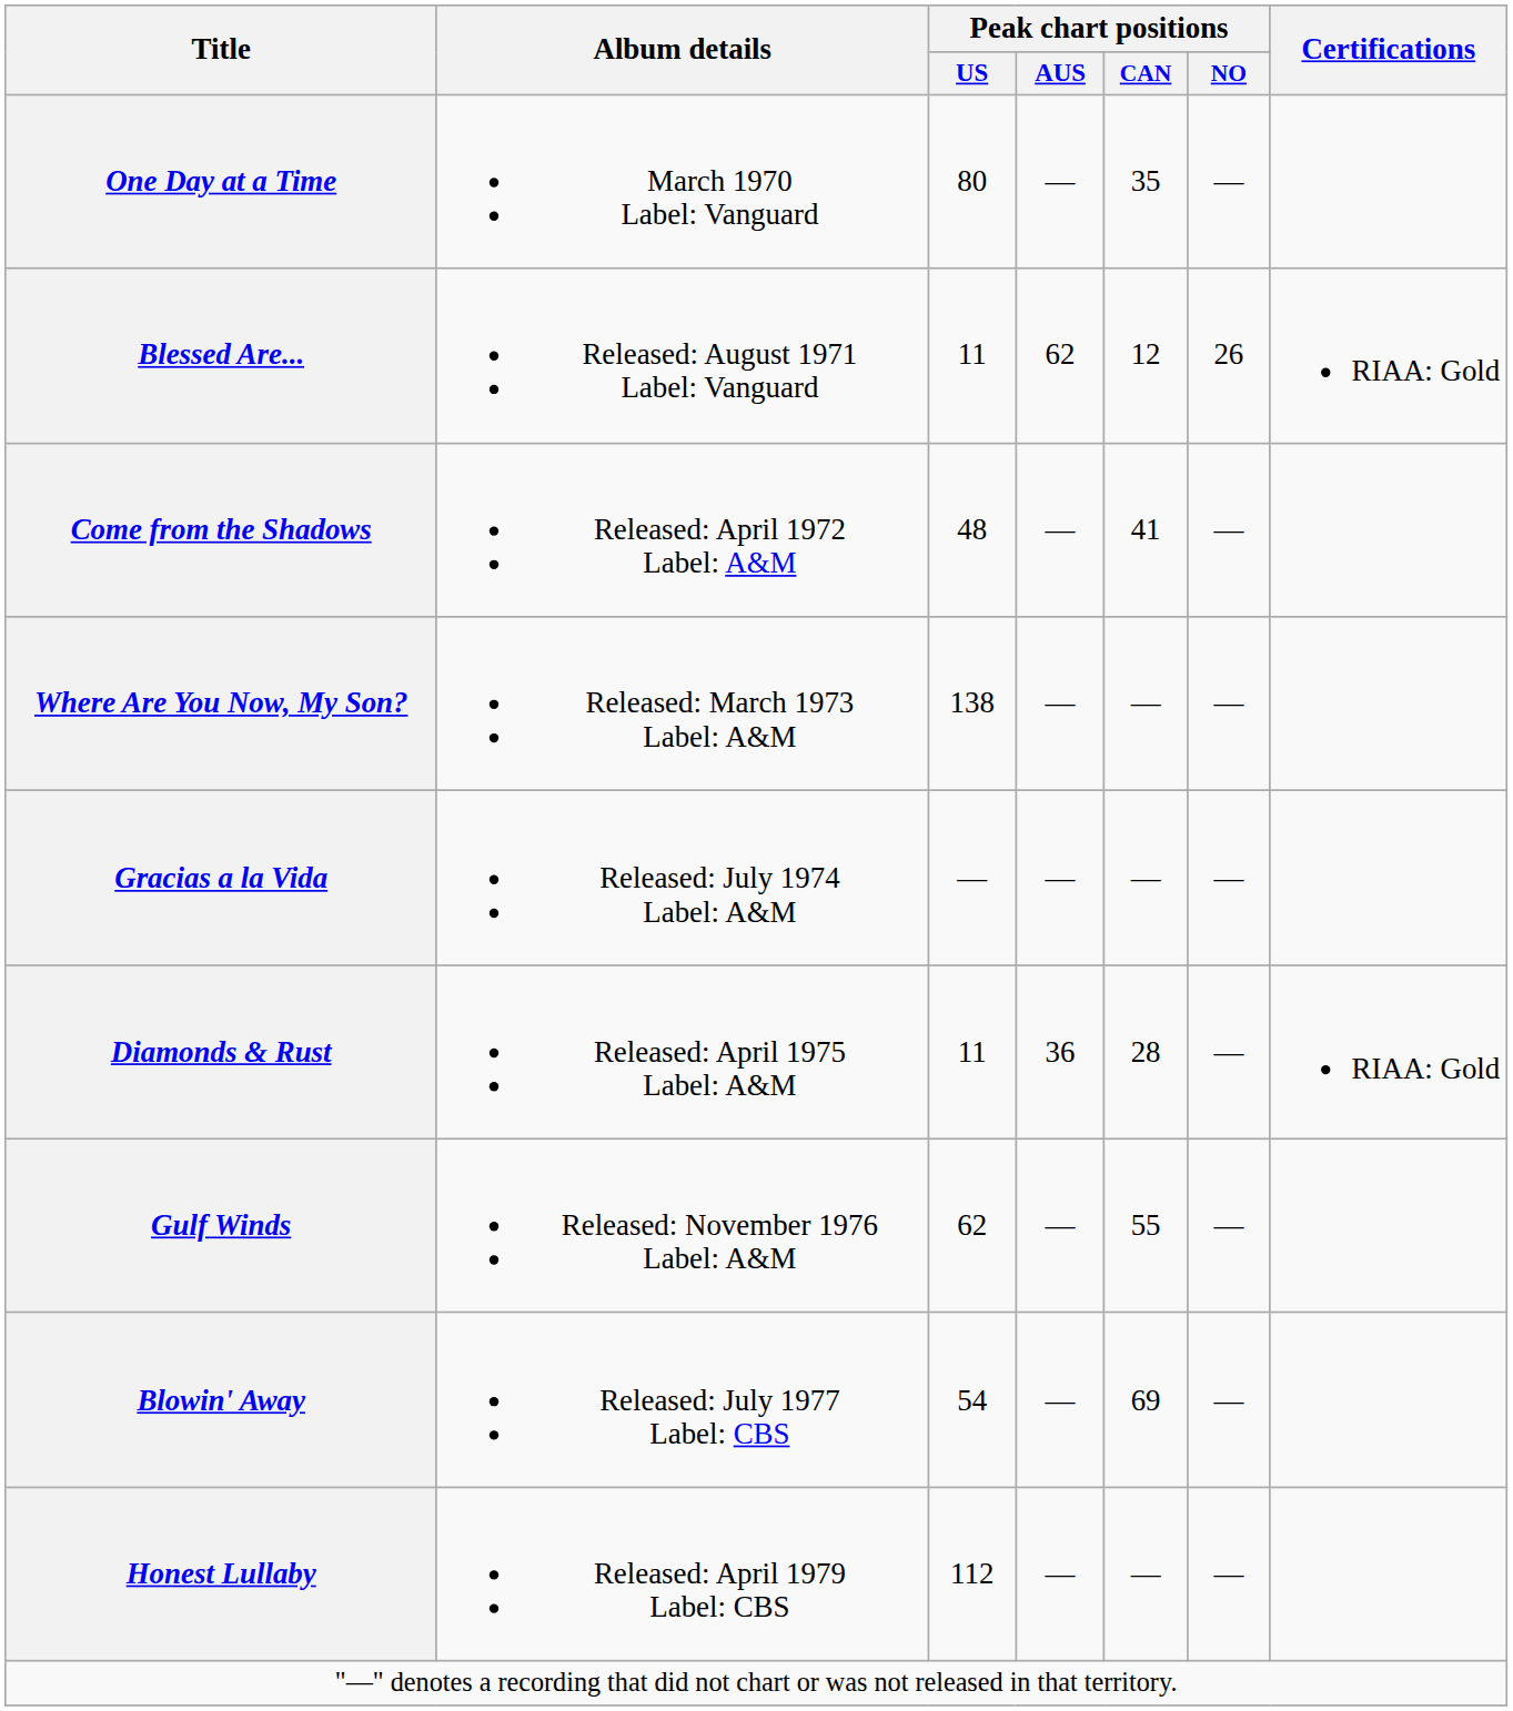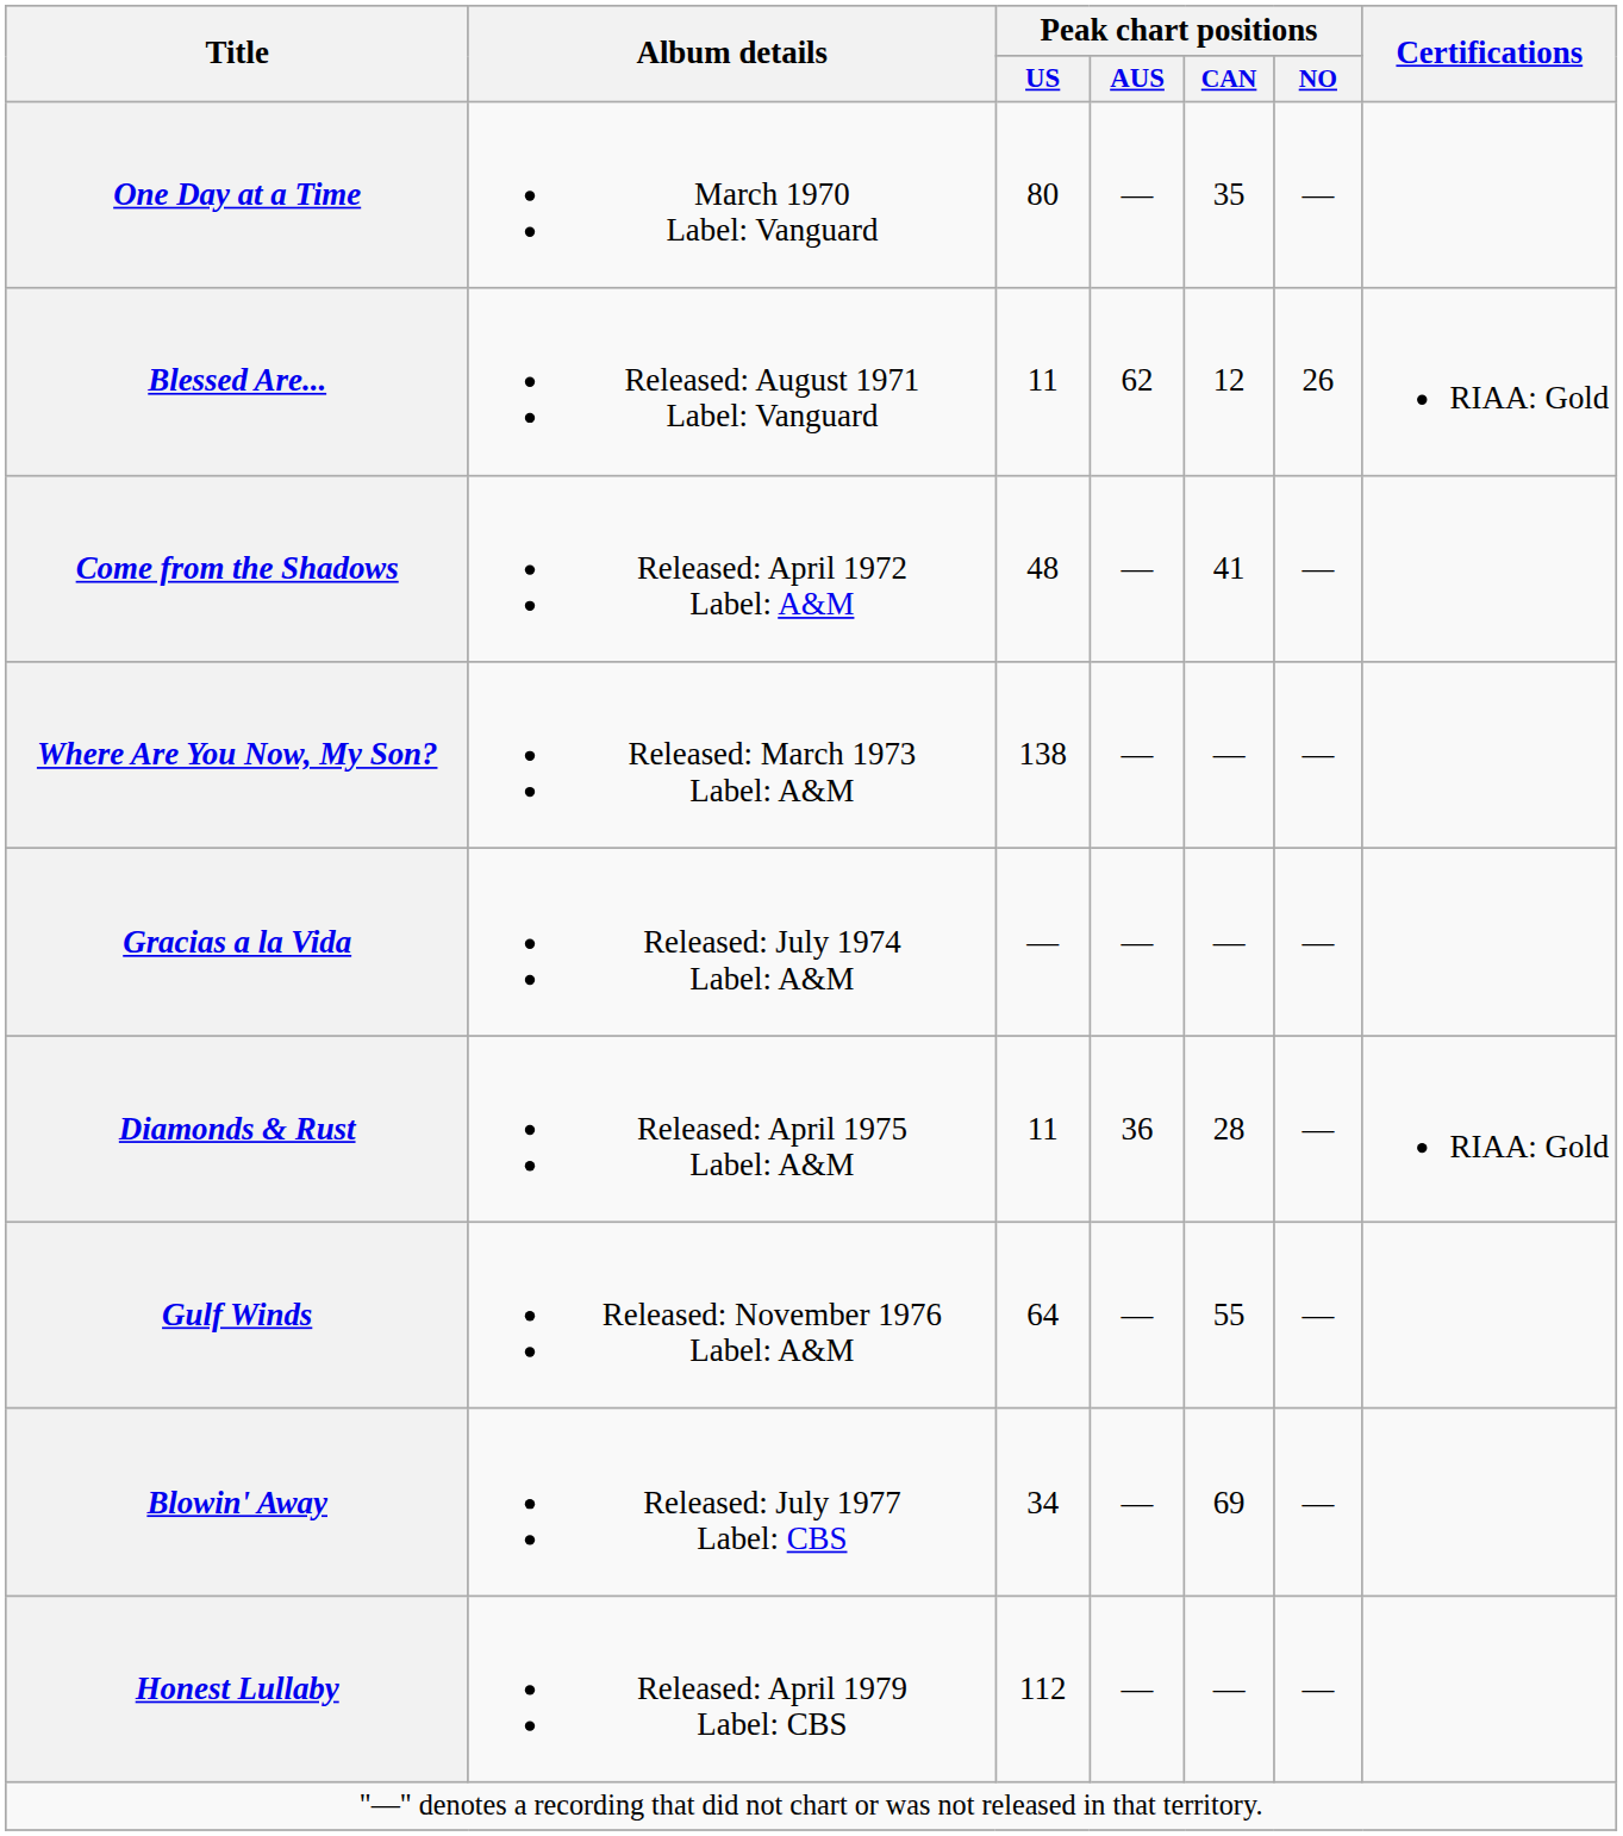 <table class="wikitable plainrowheaders" style="text-align:center;" border="1">
 <tr>
 <th scope="col" rowspan="2" style="width:14em;">Title</th>
 <th scope="col" rowspan="2" style="width:16em;">Album details</th>
 <th colspan="4" scope="col">Peak chart positions</th>
 <th scope="col" rowspan="2"><a href='#'>Certifications</a></th>
 </tr>
 <tr>
 <th scope="col" style="width:3em;font-size:85%;"><a href='#'>US</a><br></th>
 <th scope="col" style="width:3em;font-size:85%;"><a href='#'>AUS</a><br></th>
 <th scope="col" style="width:3em;font-size:80%;"><a href='#'>CAN</a><br></th>
 <th scope="col" style="width:3em;font-size:80%;"><a href='#'>NO</a><br></th>
 </tr>
 <tr>
 <th scope="row"><em><a href='#'>One Day at a Time</a></em></th>
 <td><br><ul><li>March 1970</li><li>Label: Vanguard</li></ul></td>
 <td>80</td>
 <td>—</td>
 <td>35</td>
 <td>—</td>
 <td></td>
 </tr>
 <tr>
 <th scope="row"><em><a href='#'>Blessed Are...</a></em></th>
 <td><br><ul><li>Released: August 1971</li><li>Label: Vanguard</li></ul></td>
 <td>11</td>
 <td>62</td>
 <td>12</td>
 <td>26</td>
 <td><br><ul><li>RIAA: Gold</li></ul></td>
 </tr>
 <tr>
 <th scope="row"><em><a href='#'>Come from the Shadows</a></em></th>
 <td><br><ul><li>Released: April 1972</li><li>Label: <a href='#'>A&M</a></li></ul></td>
 <td>48</td>
 <td>—</td>
 <td>41</td>
 <td>—</td>
 <td></td>
 </tr>
 <tr>
 <th scope="row"><em><a href='#'>Where Are You Now, My Son?</a></em></th>
 <td><br><ul><li>Released: March 1973</li><li>Label: A&M</li></ul></td>
 <td>138</td>
 <td>—</td>
 <td>—</td>
 <td>—</td>
 <td></td>
 </tr>
 <tr>
 <th scope="row"><em><a href='#'>Gracias a la Vida</a></em></th>
 <td><br><ul><li>Released: July 1974</li><li>Label: A&M</li></ul></td>
 <td>—</td>
 <td>—</td>
 <td>—</td>
 <td>—</td>
 <td></td>
 </tr>
 <tr>
 <th scope="row"><em><a href='#'>Diamonds & Rust</a></em></th>
 <td><br><ul><li>Released: April 1975</li><li>Label: A&M</li></ul></td>
 <td>11</td>
 <td>36</td>
 <td>28</td>
 <td>—</td>
 <td><br><ul><li>RIAA: Gold</li></ul></td>
 </tr>
 <tr>
 <th scope="row"><em><a href='#'>Gulf Winds</a></em></th>
 <td><br><ul><li>Released: November 1976</li><li>Label: A&M</li></ul></td>
-<td>62</td>
+<td>64</td>
 <td>—</td>
 <td>55</td>
 <td>—</td>
 <td></td>
 </tr>
 <tr>
 <th scope="row"><em><a href='#'>Blowin' Away</a></em></th>
 <td><br><ul><li>Released: July 1977</li><li>Label: <a href='#'>CBS</a></li></ul></td>
-<td>54</td>
+<td>34</td>
 <td>—</td>
 <td>69</td>
 <td>—</td>
 <td></td>
 </tr>
 <tr>
 <th scope="row"><em><a href='#'>Honest Lullaby</a></em></th>
 <td><br><ul><li>Released: April 1979</li><li>Label: CBS</li></ul></td>
 <td>112</td>
 <td>—</td>
 <td>—</td>
 <td>—</td>
 <td></td>
 </tr>
 <tr>
 <td colspan="10" style="font-size:90%">"—" denotes a recording that did not chart or was not released in that territory.</td>
 </tr>
 </table>
